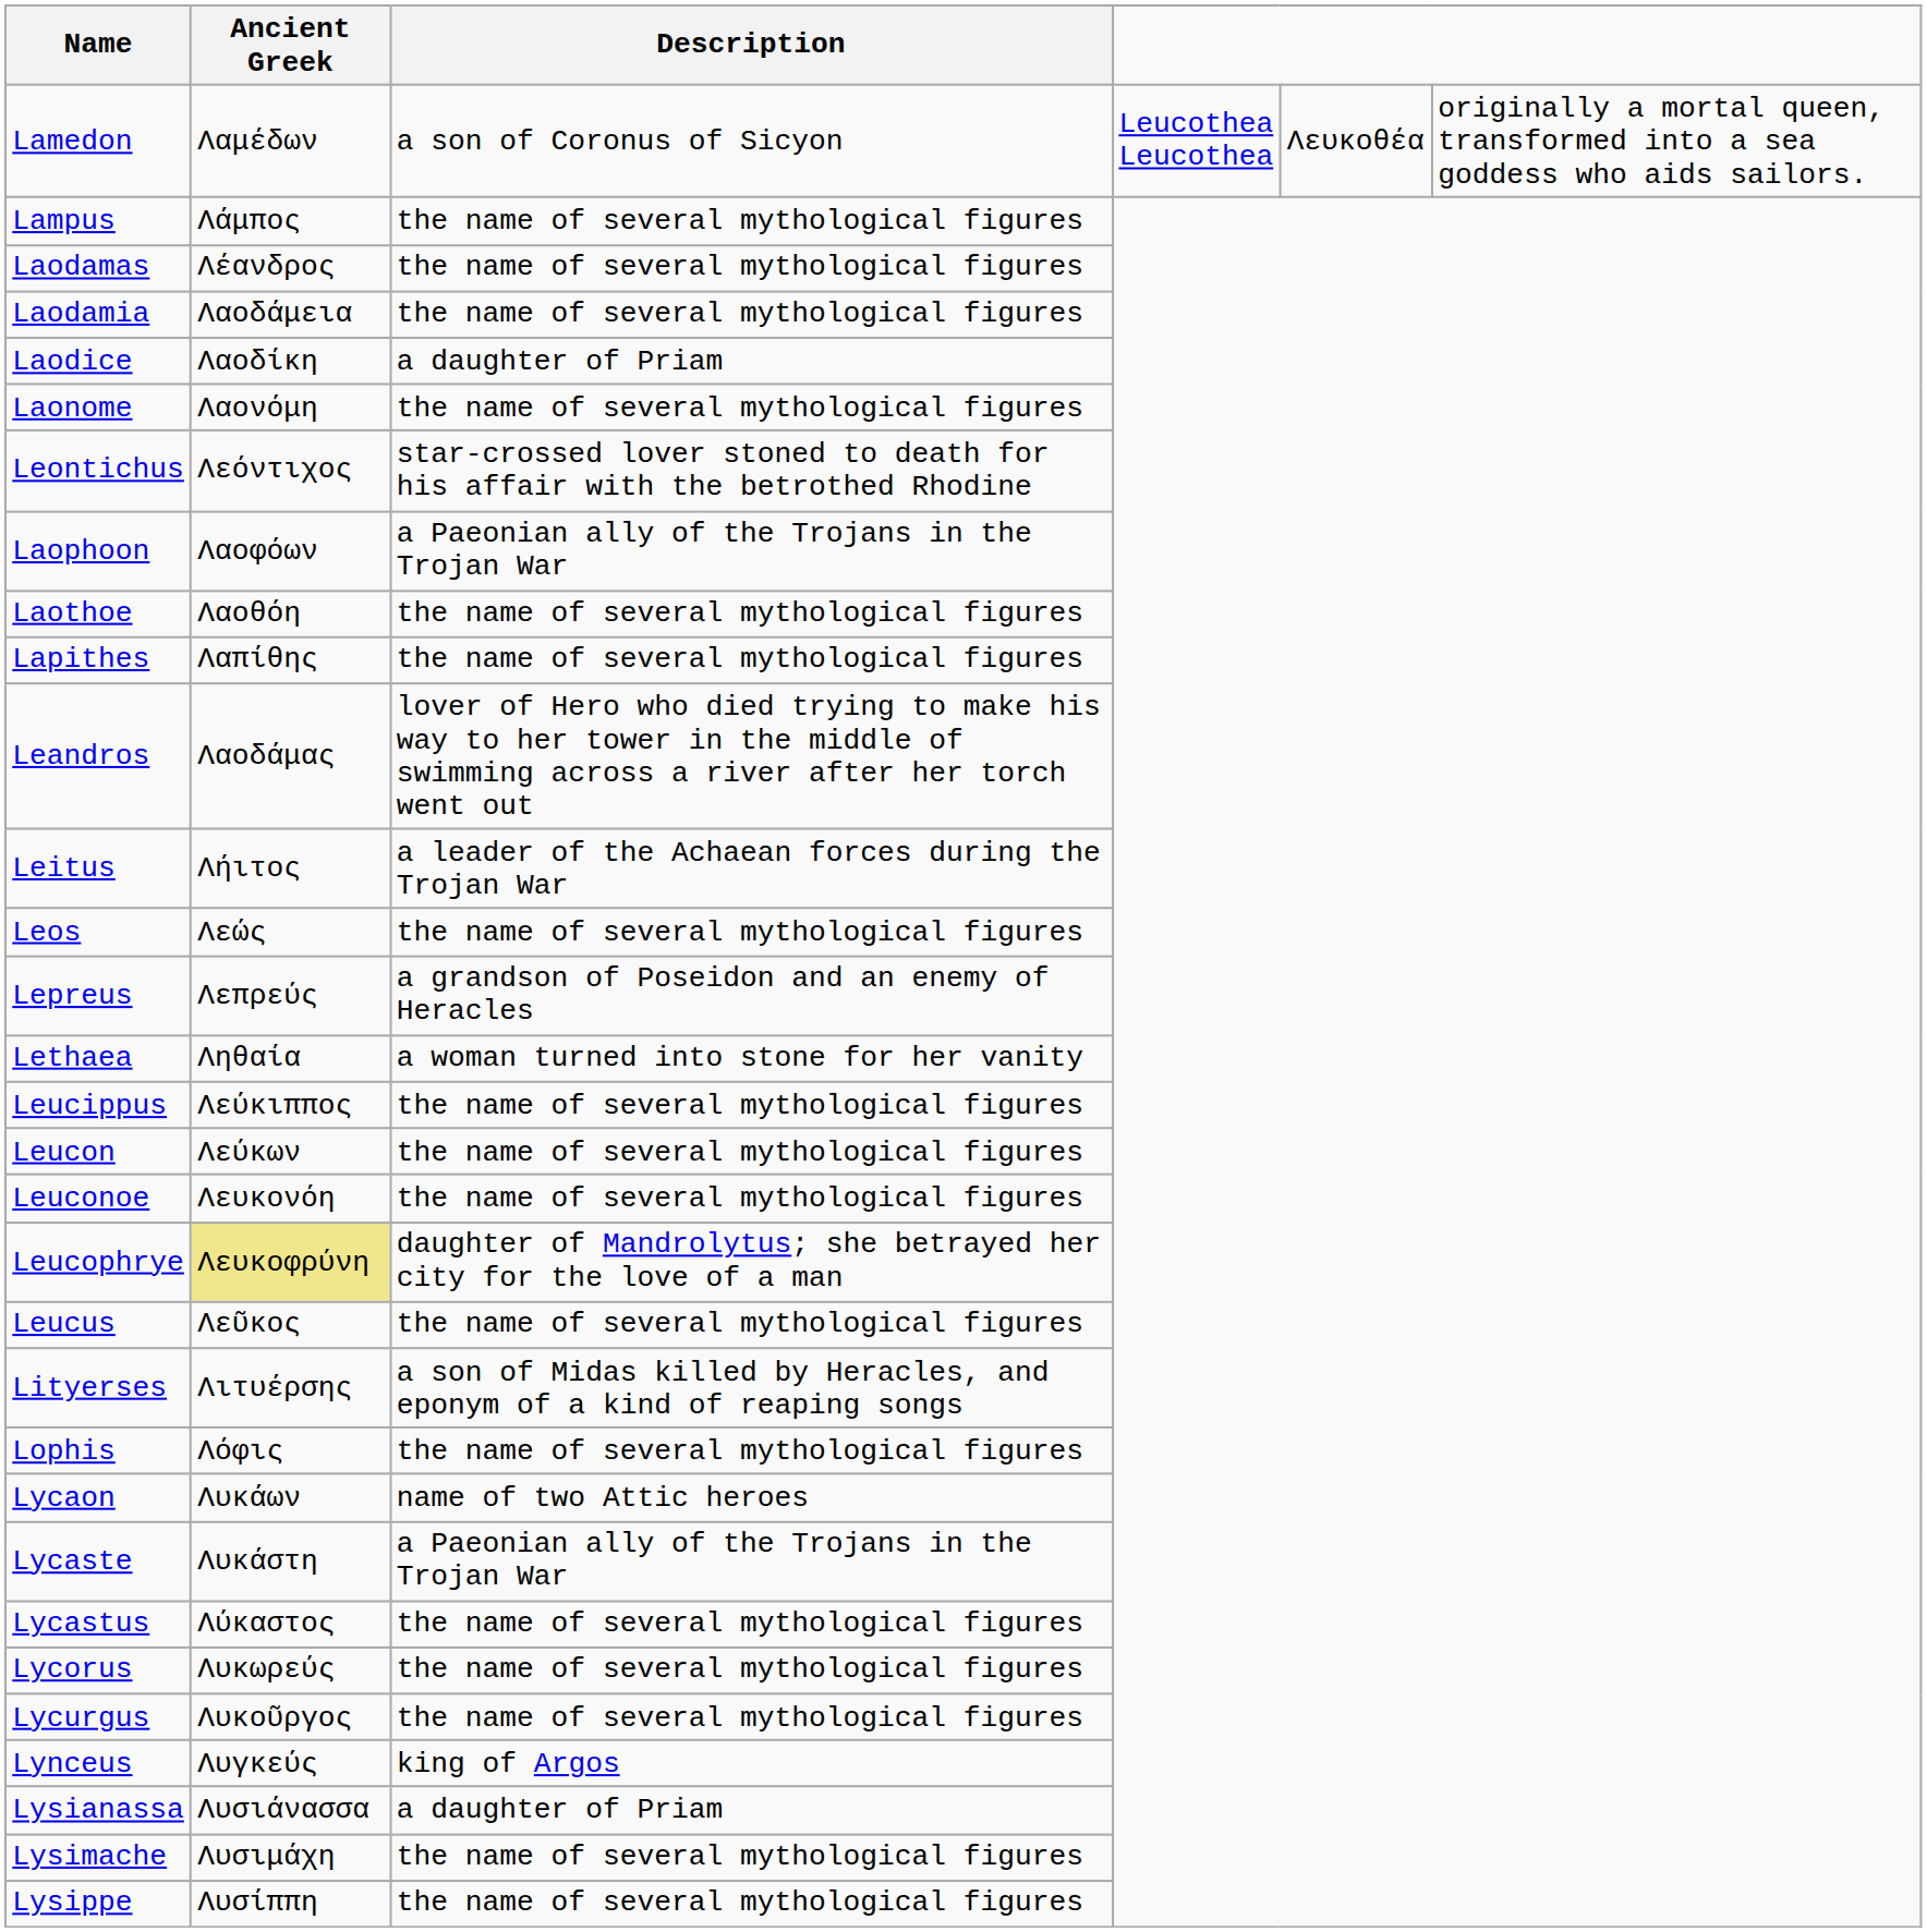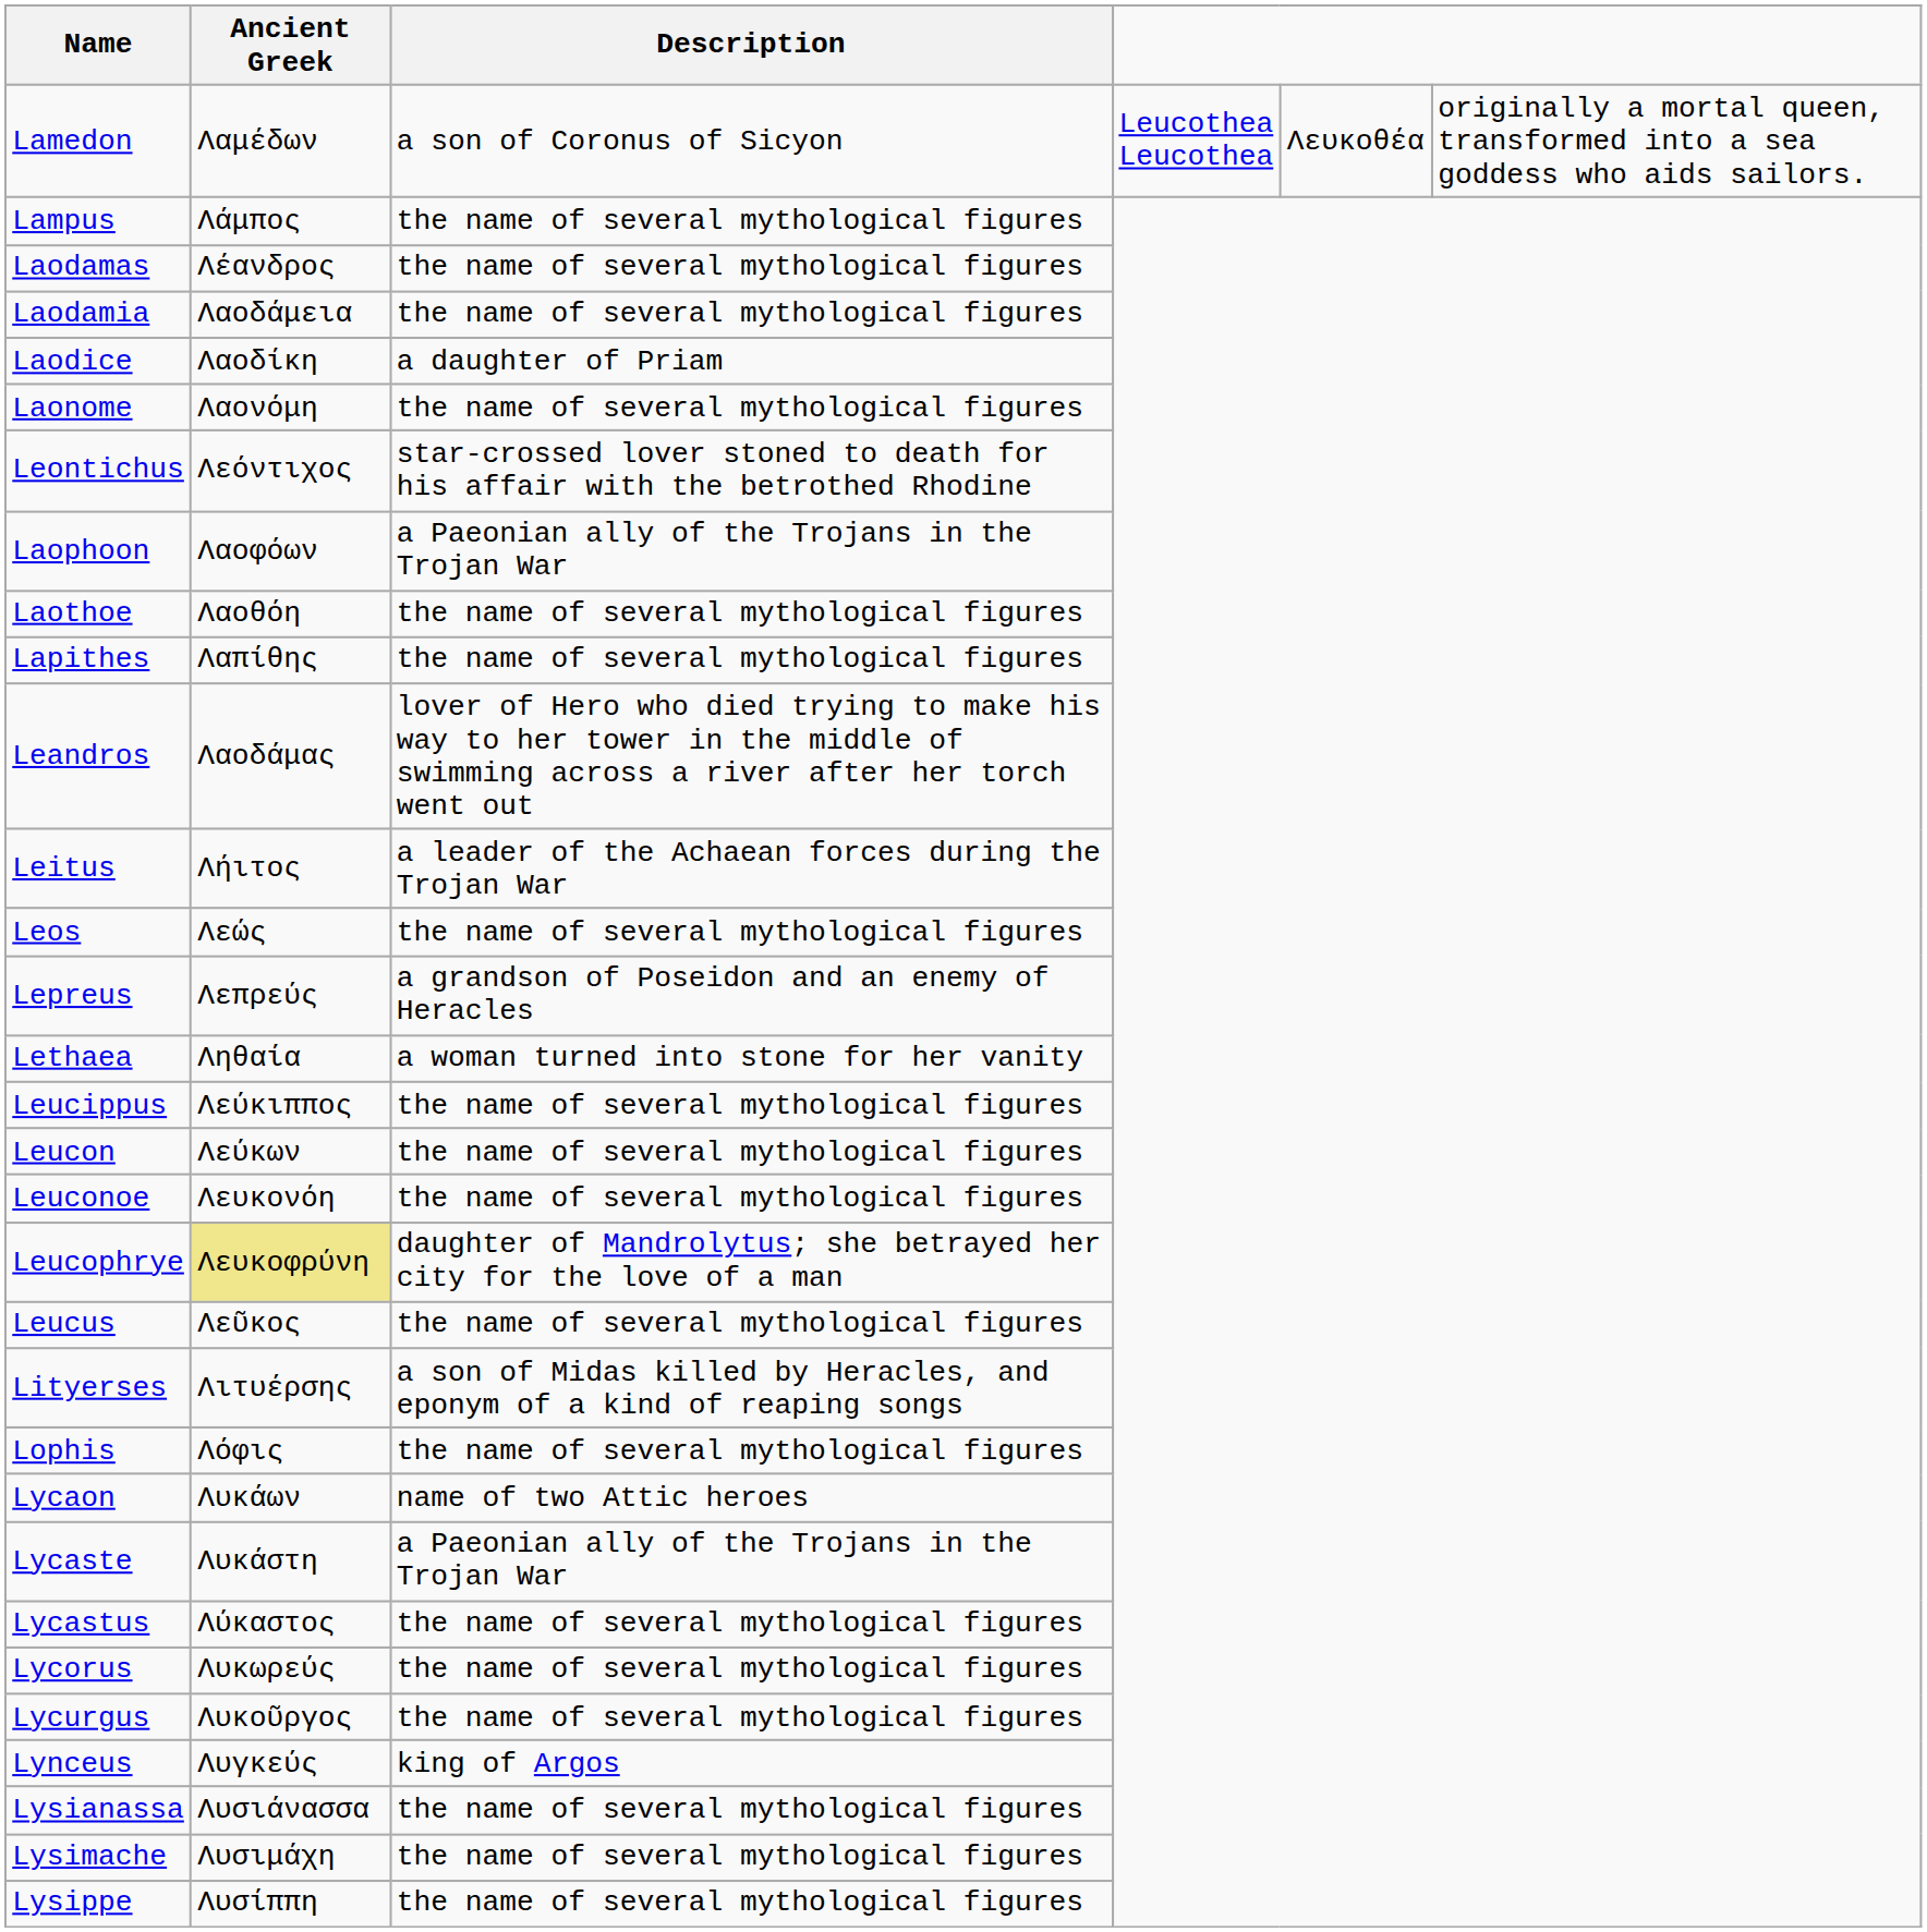 <table class="wikitable">
 <tr>
 <th>Name</th>
 <th>Ancient Greek</th>
 <th>Description</th>
 </tr>
 <tr>
 <td><a href='#'>Lamedon</a></td>
 <td>Λαμέδων</td>
 <td>a son of Coronus of Sicyon</td>
 <td><a href='#'>Leucothea</a><br><a href='#'>Leucothea</a></td>
 <td>Λευκοθέα</td>
 <td>originally a mortal queen, transformed into a sea goddess who aids sailors.</td>
 </tr>
 <tr>
 <td><a href='#'>Lampus</a></td>
 <td>Λάμπος</td>
 <td>the name of several mythological figures</td>
 </tr>
 <tr>
 <td><a href='#'>Laodamas</a></td>
 <td>Λέανδρος</td>
 <td>the name of several mythological figures</td>
 </tr>
 <tr>
 <td><a href='#'>Laodamia</a></td>
 <td>Λαοδάμεια</td>
 <td>the name of several mythological figures</td>
 </tr>
 <tr>
 <td><a href='#'>Laodice</a></td>
 <td>Λαοδίκη</td>
 <td>a daughter of Priam</td>
 </tr>
 <tr>
 <td><a href='#'>Laonome</a></td>
 <td>Λαονόμη</td>
 <td>the name of several mythological figures</td>
 </tr>
 <tr>
 <td><a href='#'>Leontichus</a></td>
 <td>Λεόντιχος</td>
 <td>star-crossed lover stoned to death for his affair with the betrothed Rhodine</td>
 </tr>
 <tr>
 <td><a href='#'>Laophoon</a></td>
 <td>Λαοφόων</td>
 <td>a Paeonian ally of the Trojans in the Trojan War</td>
 </tr>
 <tr>
 <td><a href='#'>Laothoe</a></td>
 <td>Λαοθόη</td>
 <td>the name of several mythological figures</td>
 </tr>
 <tr>
 <td><a href='#'>Lapithes</a></td>
 <td>Λαπίθης</td>
 <td>the name of several mythological figures</td>
 </tr>
 <tr>
 <td><a href='#'>Leandros</a></td>
 <td>Λαοδάμας</td>
 <td>lover of Hero who died trying to make his way to her tower in the middle of swimming across a river after her torch went out</td>
 </tr>
 <tr>
 <td><a href='#'>Leitus</a></td>
 <td>Λήιτος</td>
 <td>a leader of the Achaean forces during the Trojan War</td>
 </tr>
 <tr>
 <td><a href='#'>Leos</a></td>
 <td>Λεώς</td>
 <td>the name of several mythological figures</td>
 </tr>
 <tr>
 <td><a href='#'>Lepreus</a></td>
 <td>Λεπρεύς</td>
 <td>a grandson of Poseidon and an enemy of Heracles</td>
 </tr>
 <tr>
 <td><a href='#'>Lethaea</a></td>
 <td>Ληθαία</td>
 <td>a woman turned into stone for her vanity</td>
 </tr>
 <tr>
 <td><a href='#'>Leucippus</a></td>
 <td>Λεύκιππος</td>
 <td>the name of several mythological figures</td>
 </tr>
 <tr>
 <td><a href='#'>Leucon</a></td>
 <td>Λεύκων</td>
 <td>the name of several mythological figures</td>
 </tr>
 <tr>
 <td><a href='#'>Leuconoe</a></td>
 <td>Λευκονόη</td>
 <td>the name of several mythological figures</td>
 </tr>
 <tr>
 <td><a href='#'>Leucophrye</a></td>
 <td style="background: khaki;">Λευκοφρύνη</td>
 <td>daughter of <a href='#'>Mandrolytus</a>; she betrayed her city for the love of a man</td>
 </tr>
 <tr>
 <td><a href='#'>Leucus</a></td>
 <td>Λεῦκος</td>
 <td>the name of several mythological figures</td>
 </tr>
 <tr>
 <td><a href='#'>Lityerses</a></td>
 <td>Λιτυέρσης</td>
 <td>a son of Midas killed by Heracles, and eponym of a kind of reaping songs</td>
 </tr>
 <tr>
 <td><a href='#'>Lophis</a></td>
 <td>Λόφις</td>
 <td>the name of several mythological figures</td>
 </tr>
 <tr>
 <td><a href='#'>Lycaon</a></td>
 <td>Λυκάων</td>
 <td>name of two Attic heroes</td>
 </tr>
 <tr>
 <td><a href='#'>Lycaste</a></td>
 <td>Λυκάστη</td>
 <td>a Paeonian ally of the Trojans in the Trojan War</td>
 </tr>
 <tr>
 <td><a href='#'>Lycastus</a></td>
 <td>Λύκαστος</td>
 <td>the name of several mythological figures</td>
 </tr>
 <tr>
 <td><a href='#'>Lycorus</a></td>
 <td>Λυκωρεύς</td>
 <td>the name of several mythological figures</td>
 </tr>
 <tr>
 <td><a href='#'>Lycurgus</a></td>
 <td>Λυκοῦργος</td>
 <td>the name of several mythological figures</td>
 </tr>
 <tr>
 <td><a href='#'>Lynceus</a></td>
 <td>Λυγκεύς</td>
 <td>king of <a href='#'>Argos</a></td>
 </tr>
 <tr>
 <td><a href='#'>Lysianassa</a></td>
 <td>Λυσιάνασσα</td>
-<td>a daughter of Priam</td>
+<td>the name of several mythological figures</td>
 </tr>
 <tr>
 <td><a href='#'>Lysimache</a></td>
 <td>Λυσιμάχη</td>
 <td>the name of several mythological figures</td>
 </tr>
 <tr>
 <td><a href='#'>Lysippe</a></td>
 <td>Λυσίππη</td>
 <td>the name of several mythological figures</td>
 </tr>
 </table>
